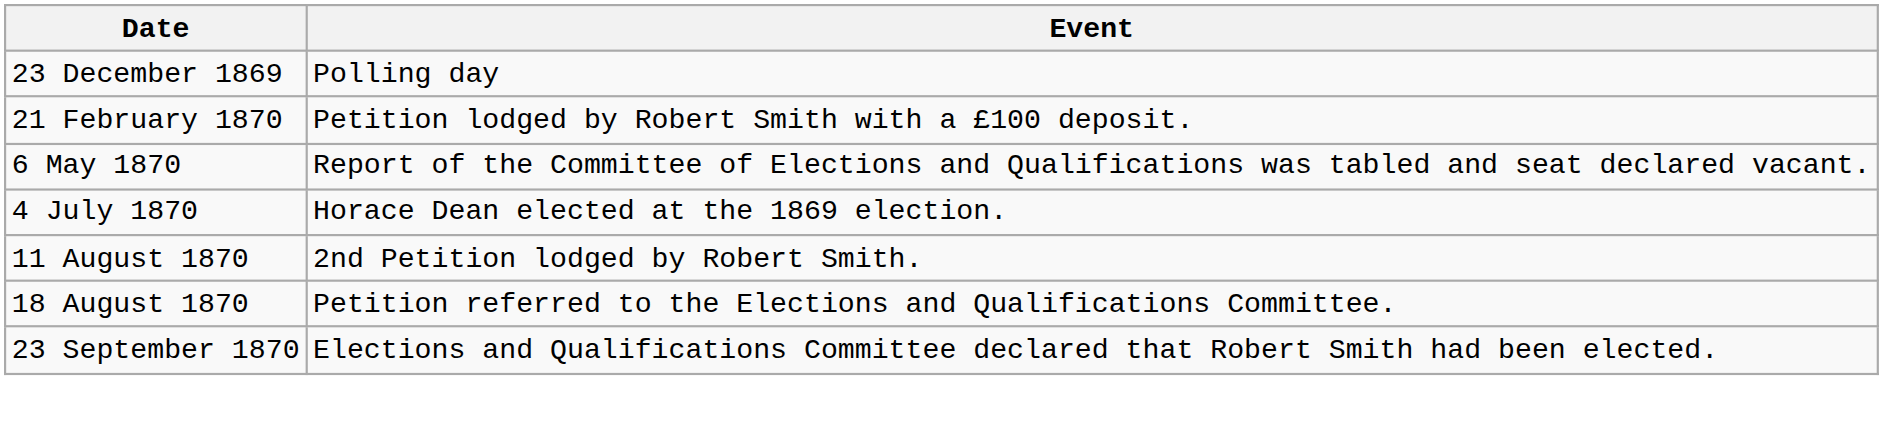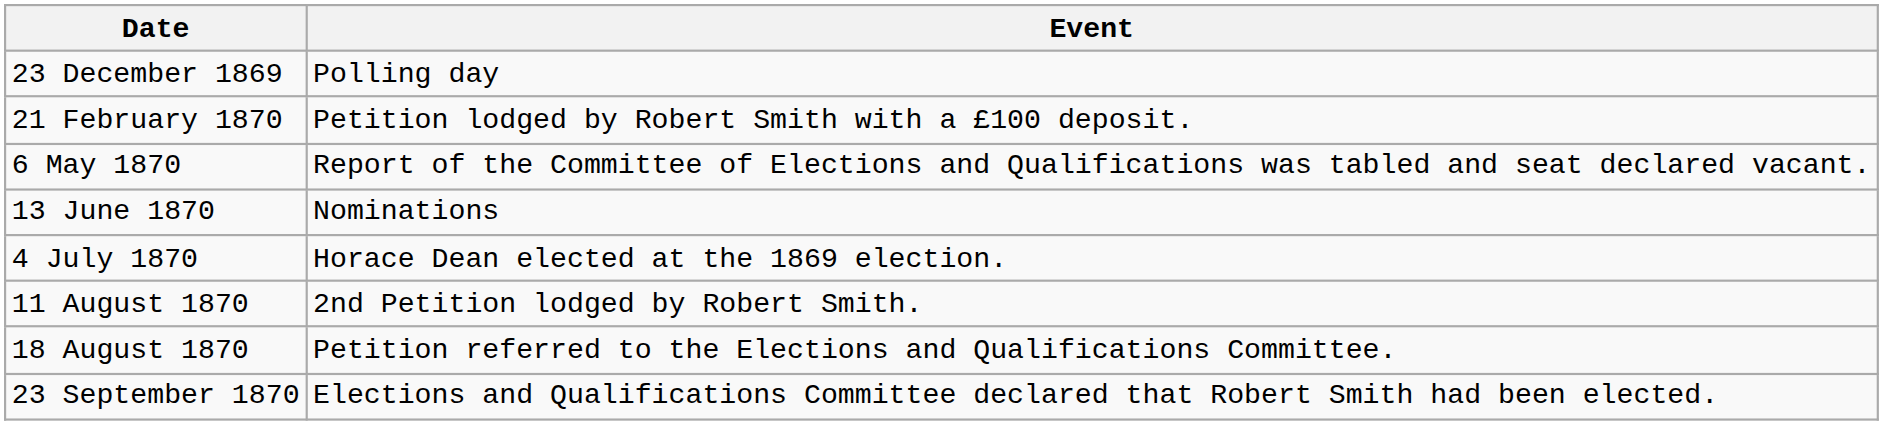 <table class="wikitable">
 <tr>
 <th>Date</th>
 <th>Event</th>
 </tr>
 <tr>
 <td>23 December 1869</td>
 <td>Polling day</td>
 </tr>
 <tr>
 <td>21 February 1870</td>
 <td>Petition lodged by Robert Smith with a £100 deposit.</td>
 </tr>
 <tr>
 <td>6 May 1870</td>
 <td>Report of the Committee of Elections and Qualifications was tabled and seat declared vacant.</td>
 </tr>
 <tr>
+<td>13 June 1870</td>
+<td>Nominations</td>
+</tr>
+<tr>
 <td>4 July 1870</td>
 <td>Horace Dean elected at the 1869 election.</td>
 </tr>
 <tr>
 <td>11 August 1870</td>
 <td>2nd Petition lodged by Robert Smith.</td>
 </tr>
 <tr>
 <td>18 August 1870</td>
 <td>Petition referred to the Elections and Qualifications Committee.</td>
 </tr>
 <tr>
 <td>23 September 1870</td>
 <td>Elections and Qualifications Committee declared that Robert Smith had been elected.</td>
 </tr>
 </table>
